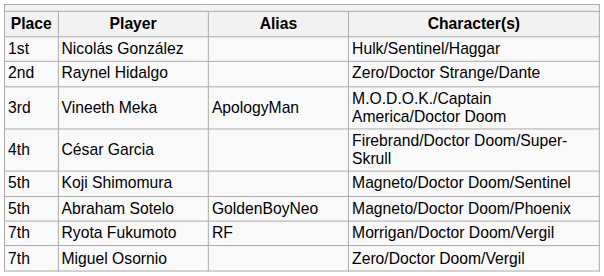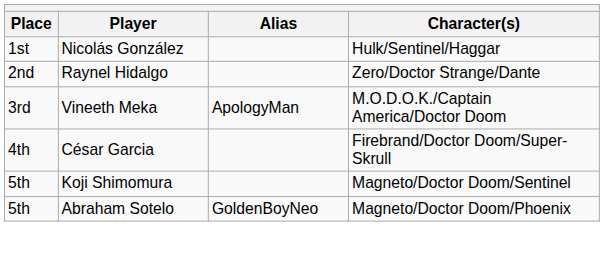 <table class="wikitable">
 <tr>
 <th colspan=4></th>
 </tr>
 <tr>
 <th style="width:50px;">Place</th>
 <th style="width:180px;">Player</th>
 <th style="width:150px;">Alias</th>
 <th style="width:300px;">Character(s)</th>
 </tr>
 <tr>
 <td>1st</td>
 <td> Nicolás González</td>
 <td></td>
 <td>Hulk/Sentinel/Haggar</td>
 </tr>
 <tr>
 <td>2nd</td>
 <td> Raynel Hidalgo</td>
 <td></td>
 <td>Zero/Doctor Strange/Dante</td>
 </tr>
 <tr>
 <td>3rd</td>
 <td> Vineeth Meka</td>
 <td>ApologyMan</td>
 <td>M.O.D.O.K./Captain America/Doctor Doom</td>
 </tr>
 <tr>
 <td>4th</td>
 <td> César Garcia</td>
 <td></td>
 <td>Firebrand/Doctor Doom/Super-Skrull</td>
 </tr>
 <tr>
 <td>5th</td>
 <td> Koji Shimomura</td>
 <td></td>
 <td>Magneto/Doctor Doom/Sentinel</td>
 </tr>
 <tr>
 <td>5th</td>
 <td> Abraham Sotelo</td>
 <td>GoldenBoyNeo</td>
 <td>Magneto/Doctor Doom/Phoenix</td>
 </tr>
-<tr>
-<td>7th</td>
-<td> Ryota Fukumoto</td>
-<td>RF</td>
-<td>Morrigan/Doctor Doom/Vergil</td>
-</tr>
-<tr>
-<td>7th</td>
-<td> Miguel Osornio</td>
-<td></td>
-<td>Zero/Doctor Doom/Vergil</td>
-</tr>
 </table>
